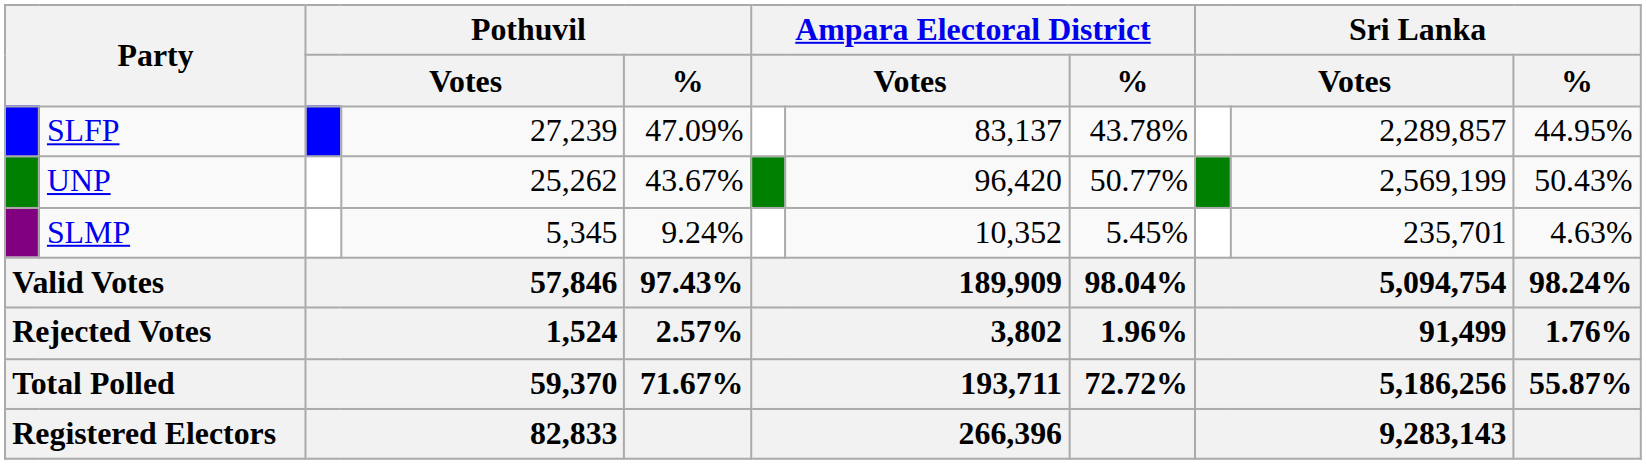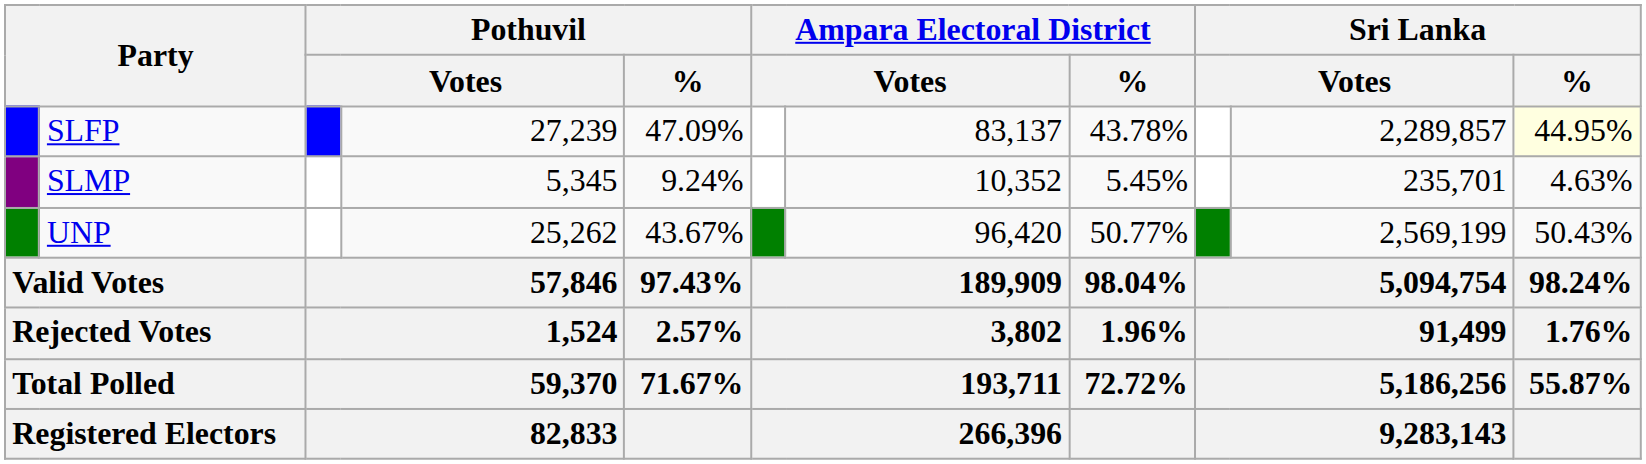 <table class="wikitable">
 <tr>
 <th colspan="2" width="144px"rowspan="2">Party</th>
 <th colspan="3" width="216px">Pothuvil</th>
 <th colspan="3" width="216px"><a href='#'>Ampara Electoral District</a></th>
 <th colspan="3" width="216px">Sri Lanka</th>
 </tr>
 <tr>
 <th colspan="2" width="144px">Votes</th>
 <th>%</th>
 <th colspan="2" width="144px">Votes</th>
 <th>%</th>
 <th colspan="2" width="144px">Votes</th>
 <th>%</th>
 </tr>
 <tr>
 <td style="background-color:blue;" width="10px"></td>
 <td style="text-align:left;"><a href='#'>SLFP</a></td>
 <td style="background-color:blue;" width="10px"></td>
 <td style="text-align:right;">27,239</td>
 <td style="text-align:right;">47.09%</td>
 <td style="background-color:white;" width="10px"></td>
 <td style="text-align:right;">83,137</td>
 <td style="text-align:right;">43.78%</td>
 <td style="background-color:white;" width="10px"></td>
 <td style="text-align:right;">2,289,857</td>
-<td style="text-align:right;">44.95%</td>
+<td style="background: lightyellow; text-align:right;">44.95%</td>
+</tr>
+<tr>
+<td style="background-color:purple;" width="10px"></td>
+<td style="text-align:left;"><a href='#'>SLMP</a></td>
+<td style="background-color:white;" width="10px"></td>
+<td style="text-align:right;">5,345</td>
+<td style="text-align:right;">9.24%</td>
+<td style="background-color:white;" width="10px"></td>
+<td style="text-align:right;">10,352</td>
+<td style="text-align:right;">5.45%</td>
+<td style="background-color:white;" width="10px"></td>
+<td style="text-align:right;">235,701</td>
+<td style="text-align:right;">4.63%</td>
 </tr>
 <tr>
 <td style="background-color:green;" width="10px"></td>
 <td style="text-align:left;"><a href='#'>UNP</a></td>
 <td style="background-color:white;" width="10px"></td>
 <td style="text-align:right;">25,262</td>
 <td style="text-align:right;">43.67%</td>
 <td style="background-color:green;" width="10px"></td>
 <td style="text-align:right;">96,420</td>
 <td style="text-align:right;">50.77%</td>
 <td style="background-color:green;" width="10px"></td>
 <td style="text-align:right;">2,569,199</td>
 <td style="text-align:right;">50.43%</td>
-</tr>
-<tr>
-<td style="background-color:purple;" width="10px"></td>
-<td style="text-align:left;"><a href='#'>SLMP</a></td>
-<td style="background-color:white;" width="10px"></td>
-<td style="text-align:right;">5,345</td>
-<td style="text-align:right;">9.24%</td>
-<td style="background-color:white;" width="10px"></td>
-<td style="text-align:right;">10,352</td>
-<td style="text-align:right;">5.45%</td>
-<td style="background-color:white;" width="10px"></td>
-<td style="text-align:right;">235,701</td>
-<td style="text-align:right;">4.63%</td>
 </tr>
 <tr>
 <th colspan="2" width="144px"style="text-align:left;">Valid Votes</th>
 <th style="text-align:right;"colspan="2" width="144px">57,846</th>
 <th style="text-align:right;">97.43%</th>
 <th style="text-align:right;"colspan="2" width="144px">189,909</th>
 <th style="text-align:right;">98.04%</th>
 <th style="text-align:right;"colspan="2" width="144px">5,094,754</th>
 <th style="text-align:right;">98.24%</th>
 </tr>
 <tr>
 <th colspan="2" width="144px"style="text-align:left;">Rejected Votes</th>
 <th style="text-align:right;"colspan="2" width="144px">1,524</th>
 <th style="text-align:right;">2.57%</th>
 <th style="text-align:right;"colspan="2" width="144px">3,802</th>
 <th style="text-align:right;">1.96%</th>
 <th style="text-align:right;"colspan="2" width="144px">91,499</th>
 <th style="text-align:right;">1.76%</th>
 </tr>
 <tr>
 <th colspan="2" width="144px"style="text-align:left;">Total Polled</th>
 <th style="text-align:right;"colspan="2" width="144px">59,370</th>
 <th style="text-align:right;">71.67%</th>
 <th style="text-align:right;"colspan="2" width="144px">193,711</th>
 <th style="text-align:right;">72.72%</th>
 <th style="text-align:right;"colspan="2" width="144px">5,186,256</th>
 <th style="text-align:right;">55.87%</th>
 </tr>
 <tr>
 <th colspan="2" width="144px"style="text-align:left;">Registered Electors</th>
 <th style="text-align:right;"colspan="2" width="144px">82,833</th>
 <th></th>
 <th style="text-align:right;"colspan="2" width="144px">266,396</th>
 <th></th>
 <th style="text-align:right;"colspan="2" width="144px">9,283,143</th>
 <th></th>
 </tr>
 </table>
